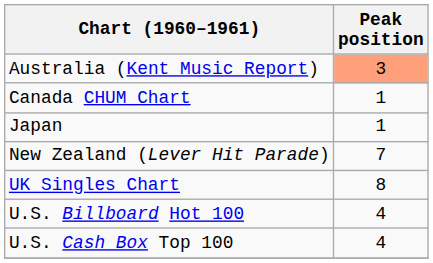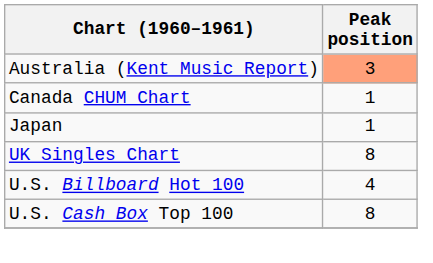 <table class="wikitable sortable">
 <tr>
 <th>Chart (1960–1961)</th>
 <th>Peak<br>position</th>
 </tr>
 <tr>
 <td>Australia (<a href='#'>Kent Music Report</a>)</td>
 <td style="background: lightsalmon; text-align:center;">3</td>
 </tr>
 <tr>
 <td>Canada <a href='#'>CHUM Chart</a></td>
 <td style="text-align:center;">1</td>
 </tr>
 <tr>
 <td>Japan</td>
 <td style="text-align:center;">1</td>
 </tr>
 <tr>
-<td>New Zealand (<em>Lever Hit Parade</em>)</td>
-<td style="text-align:center;">7</td>
-</tr>
-<tr>
 <td><a href='#'>UK Singles Chart</a></td>
 <td style="text-align:center;">8</td>
 </tr>
 <tr>
 <td>U.S. <em><a href='#'>Billboard</a></em> <a href='#'>Hot 100</a></td>
 <td style="text-align:center;">4</td>
 </tr>
 <tr>
 <td>U.S. <a href='#'><em>Cash Box</em></a> Top 100</td>
-<td align="center">4</td>
+<td align="center">8</td>
 </tr>
 <tr>
 </tr>
 </table>
